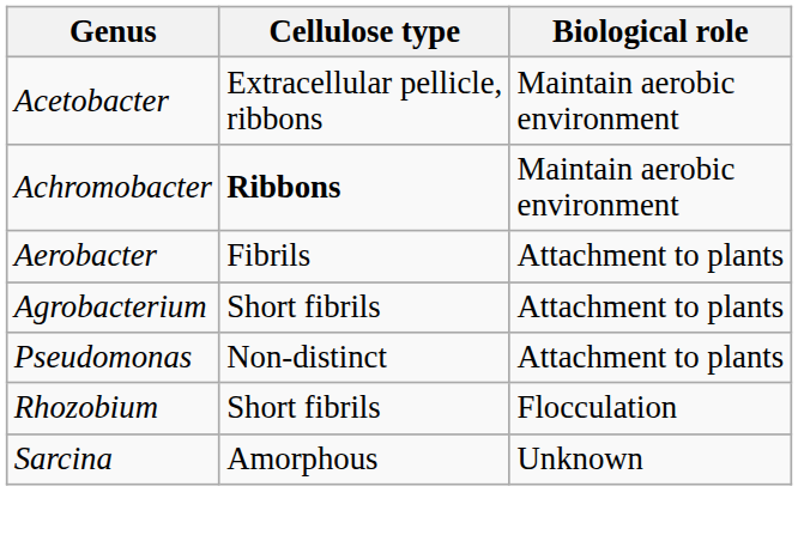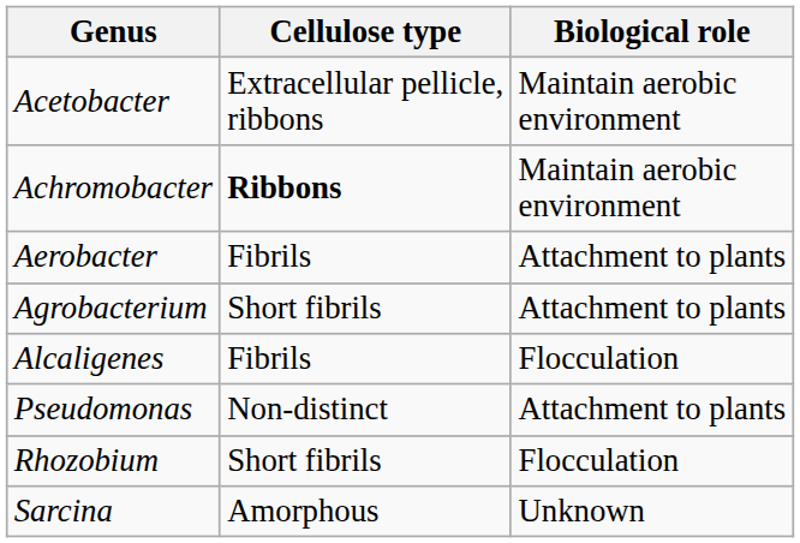 <table class=wikitable style="float: right;">
 <tr>
 <th>Genus</th>
 <th>Cellulose type</th>
 <th>Biological role</th>
 </tr>
 <tr>
 <td><em>Acetobacter</em></td>
 <td>Extracellular pellicle,<br>ribbons</td>
 <td>Maintain aerobic<br>environment</td>
 </tr>
 <tr>
 <td><em>Achromobacter</em></td>
 <td><strong>Ribbons</strong></td>
 <td>Maintain aerobic<br>environment</td>
 </tr>
 <tr>
 <td><em>Aerobacter</em></td>
 <td>Fibrils</td>
 <td>Attachment to plants</td>
 </tr>
 <tr>
 <td><em>Agrobacterium</em></td>
 <td>Short fibrils</td>
 <td>Attachment to plants</td>
 </tr>
 <tr>
+<td><em>Alcaligenes</em></td>
+<td>Fibrils</td>
+<td>Flocculation</td>
+</tr>
+<tr>
 <td><em>Pseudomonas</em></td>
 <td>Non-distinct</td>
 <td>Attachment to plants</td>
 </tr>
 <tr>
 <td><em>Rhozobium</em></td>
 <td>Short fibrils</td>
 <td>Flocculation</td>
 </tr>
 <tr>
 <td><em>Sarcina</em></td>
 <td>Amorphous</td>
 <td>Unknown</td>
 </tr>
 </table>
